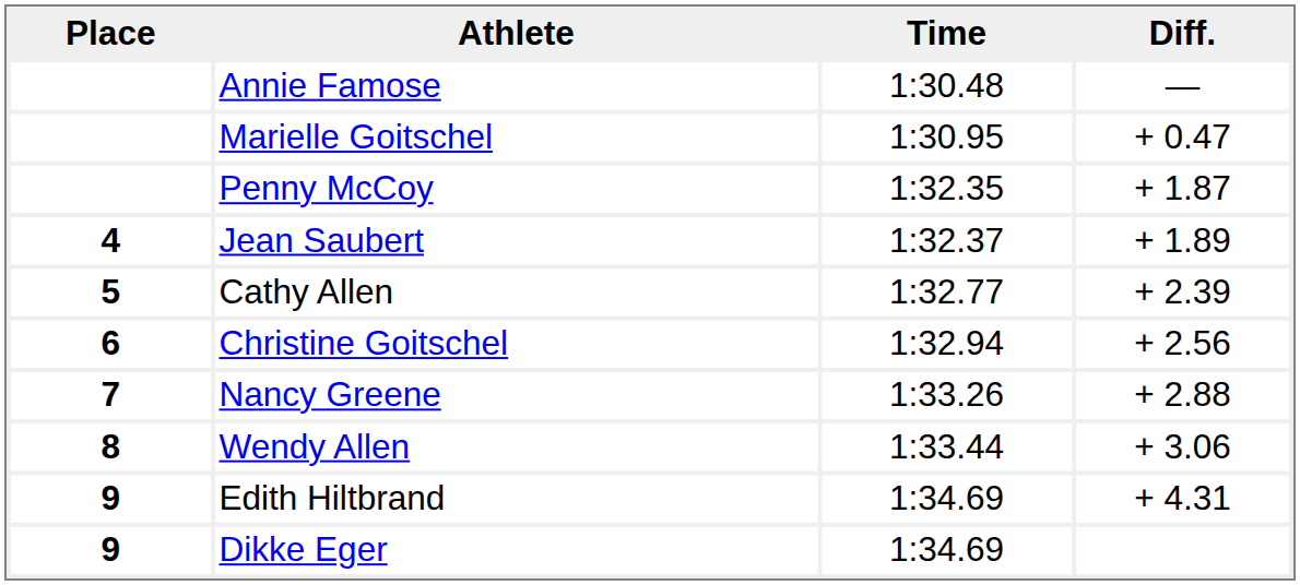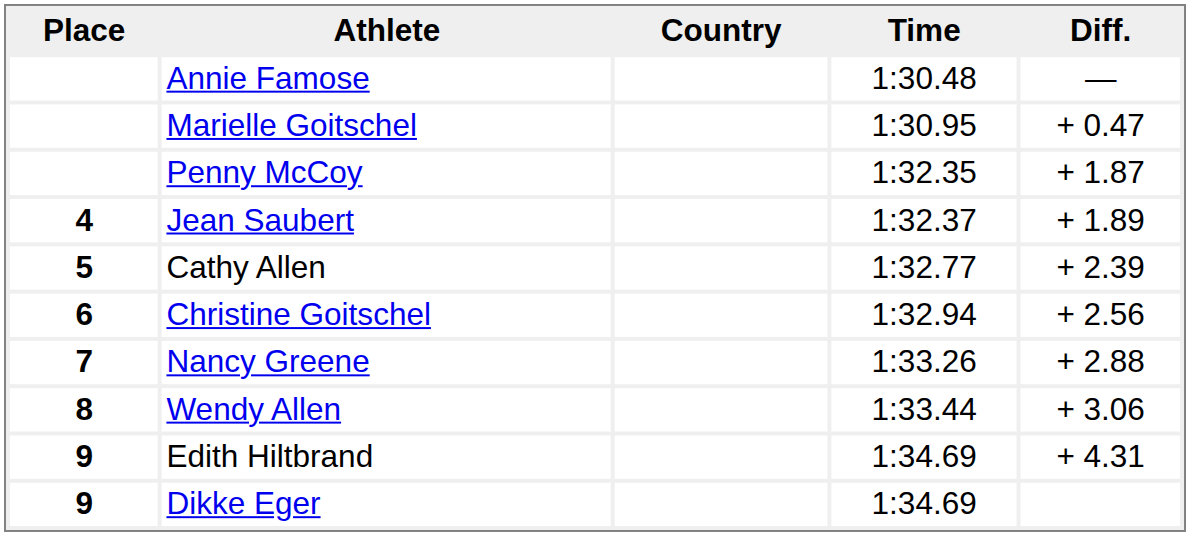 <table style="border-style:solid;border-width:1px;border-color:#808080;background-color:#EFEFEF" cellspacing="2" cellpadding="2" width="600">
 <tr bgcolor="#EFEFEF">
 <th>Place</th>
 <th>Athlete</th>
+<th>Country</th>
 <th>Time</th>
 <th>Diff.</th>
 </tr>
 <tr align="center" valign="top" bgcolor="#FFFFFF">
 <th></th>
 <td align="left"><a href='#'>Annie Famose</a></td>
+<td align=left></td>
 <td>1:30.48</td>
 <td>—</td>
 </tr>
 <tr align="center" valign="top" bgcolor="#FFFFFF">
 <th></th>
 <td align="left"><a href='#'>Marielle Goitschel</a></td>
+<td align=left></td>
 <td>1:30.95</td>
 <td>+ 0.47</td>
 </tr>
 <tr align="center" valign="top" bgcolor="#FFFFFF">
 <th></th>
 <td align="left"><a href='#'>Penny McCoy</a></td>
+<td align=left></td>
 <td>1:32.35</td>
 <td>+ 1.87</td>
 </tr>
 <tr align="center" valign="top" bgcolor="#FFFFFF">
 <th>4</th>
 <td align="left"><a href='#'>Jean Saubert</a></td>
+<td align="left"></td>
 <td>1:32.37</td>
 <td>+ 1.89</td>
 </tr>
 <tr align="center" valign="top" bgcolor="#FFFFFF">
 <th>5</th>
 <td align="left">Cathy Allen</td>
+<td align="left"></td>
 <td>1:32.77</td>
 <td>+ 2.39</td>
 </tr>
 <tr align="center" valign="top" bgcolor="#FFFFFF">
 <th>6</th>
 <td align="left"><a href='#'>Christine&nbsp;Goitschel</a></td>
+<td align="left"></td>
 <td>1:32.94</td>
 <td>+ 2.56</td>
 </tr>
 <tr align="center" valign="top" bgcolor="#FFFFFF">
 <th>7</th>
 <td align="left"><a href='#'>Nancy Greene</a></td>
+<td align="left"></td>
 <td>1:33.26</td>
 <td>+ 2.88</td>
 </tr>
 <tr align="center" valign="top" bgcolor="#FFFFFF">
 <th>8</th>
 <td align="left"><a href='#'>Wendy Allen</a></td>
+<td align="left"></td>
 <td>1:33.44</td>
 <td>+ 3.06</td>
 </tr>
 <tr align="center" valign="top" bgcolor="#FFFFFF">
 <th>9</th>
 <td align="left">Edith Hiltbrand</td>
+<td align="left"></td>
 <td>1:34.69</td>
 <td>+ 4.31</td>
 </tr>
 <tr align="center" valign="top" bgcolor="#FFFFFF">
 <th>9</th>
 <td align="left"><a href='#'>Dikke Eger</a></td>
+<td align="left"></td>
 <td>1:34.69</td>
 <td></td>
 </tr>
 </table>
